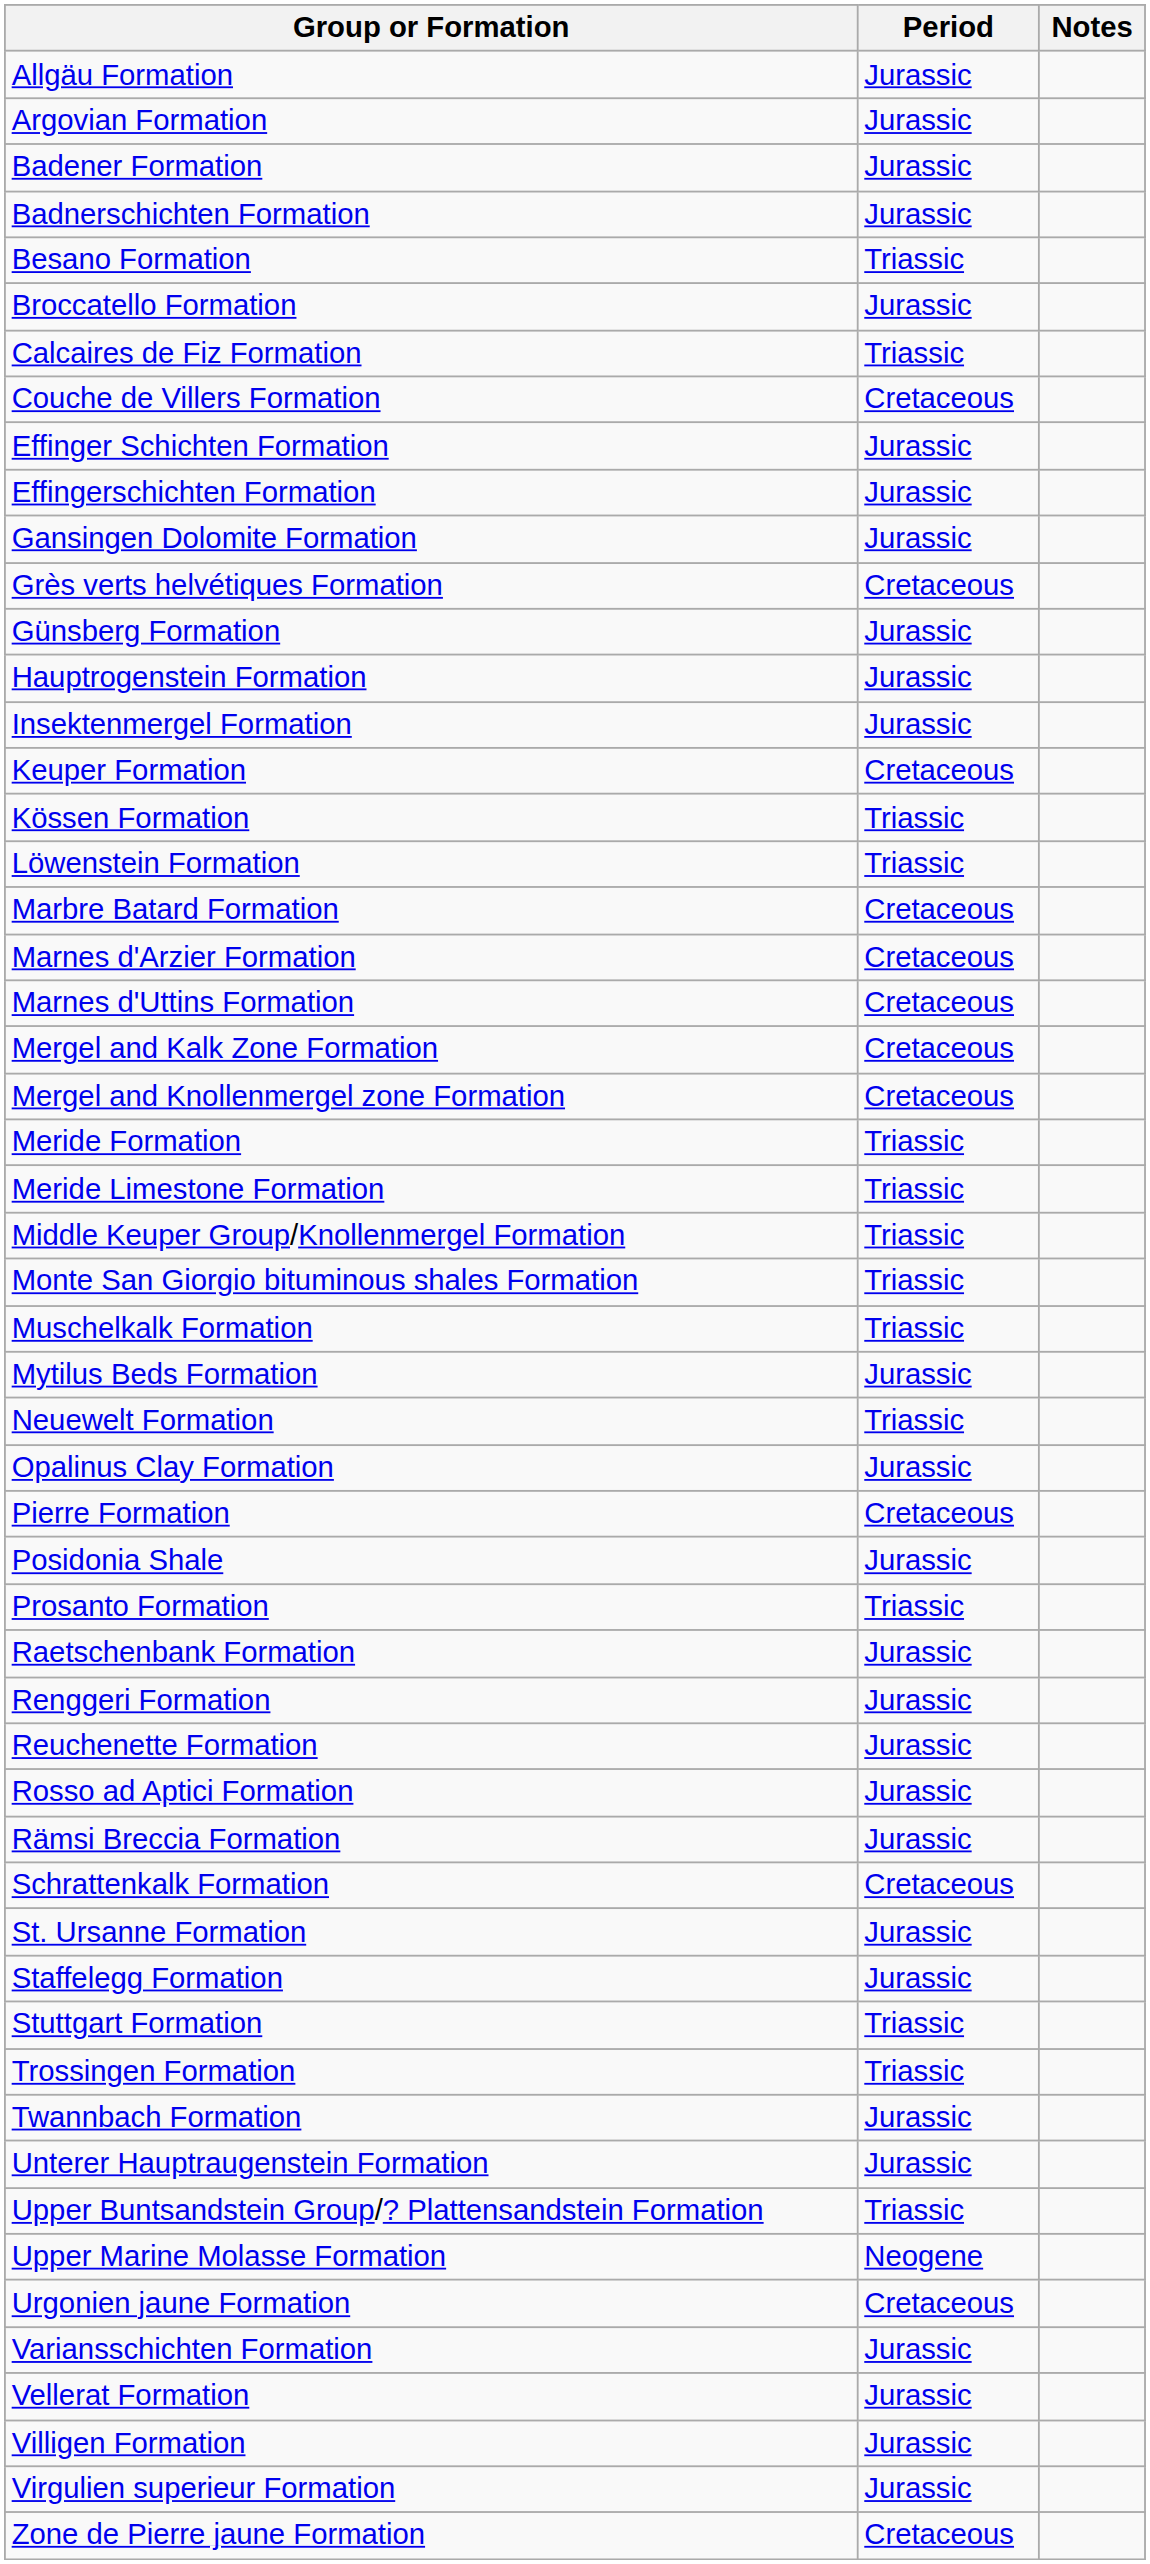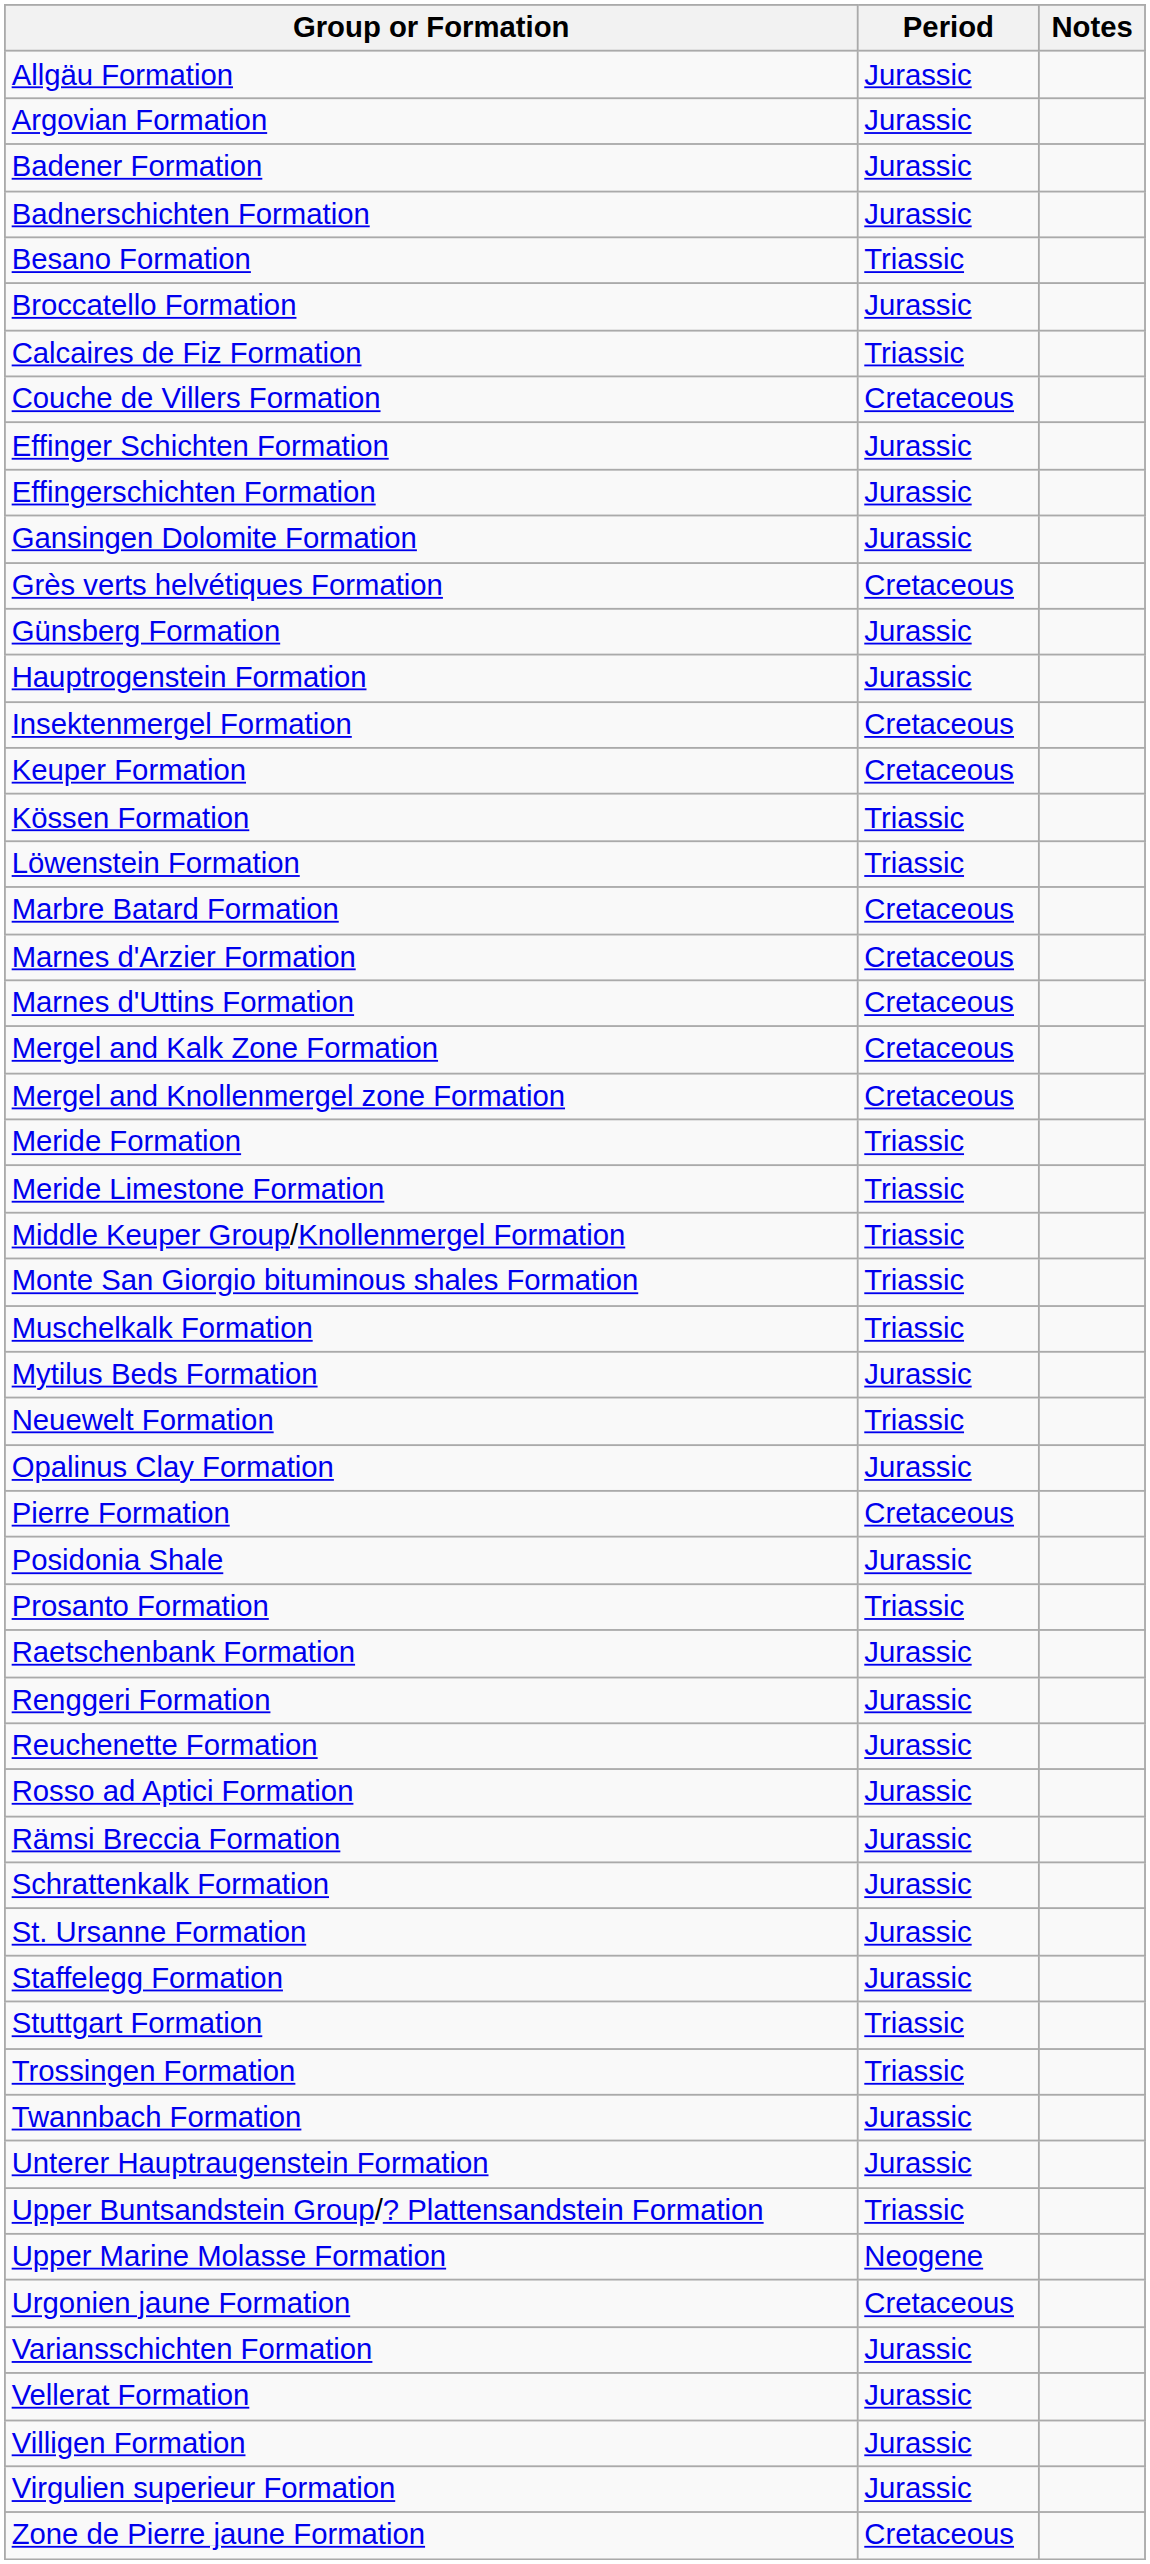 <table class="wikitable sortable" style="width: 100%;">
 <tr>
 <th>Group or Formation</th>
 <th>Period</th>
 <th class="unsortable">Notes</th>
 </tr>
 <tr>
 <td><a href='#'>Allgäu Formation</a></td>
 <td><a href='#'>Jurassic</a></td>
 <td></td>
 </tr>
 <tr>
 <td><a href='#'>Argovian Formation</a></td>
 <td><a href='#'>Jurassic</a></td>
 <td></td>
 </tr>
 <tr>
 <td><a href='#'>Badener Formation</a></td>
 <td><a href='#'>Jurassic</a></td>
 <td></td>
 </tr>
 <tr>
 <td><a href='#'>Badnerschichten Formation</a></td>
 <td><a href='#'>Jurassic</a></td>
 <td></td>
 </tr>
 <tr>
 <td><a href='#'>Besano Formation</a></td>
 <td><a href='#'>Triassic</a></td>
 <td></td>
 </tr>
 <tr>
 <td><a href='#'>Broccatello Formation</a></td>
 <td><a href='#'>Jurassic</a></td>
 <td></td>
 </tr>
 <tr>
 <td><a href='#'>Calcaires de Fiz Formation</a></td>
 <td><a href='#'>Triassic</a></td>
 <td></td>
 </tr>
 <tr>
 <td><a href='#'>Couche de Villers Formation</a></td>
 <td><a href='#'>Cretaceous</a></td>
 <td></td>
 </tr>
 <tr>
 <td><a href='#'>Effinger Schichten Formation</a></td>
 <td><a href='#'>Jurassic</a></td>
 <td></td>
 </tr>
 <tr>
 <td><a href='#'>Effingerschichten Formation</a></td>
 <td><a href='#'>Jurassic</a></td>
 <td></td>
 </tr>
 <tr>
 <td><a href='#'>Gansingen Dolomite Formation</a></td>
 <td><a href='#'>Jurassic</a></td>
 <td></td>
 </tr>
 <tr>
 <td><a href='#'>Grès verts helvétiques Formation</a></td>
 <td><a href='#'>Cretaceous</a></td>
 <td></td>
 </tr>
 <tr>
 <td><a href='#'>Günsberg Formation</a></td>
 <td><a href='#'>Jurassic</a></td>
 <td></td>
 </tr>
 <tr>
 <td><a href='#'>Hauptrogenstein Formation</a></td>
 <td><a href='#'>Jurassic</a></td>
 <td></td>
 </tr>
 <tr>
 <td><a href='#'>Insektenmergel Formation</a></td>
-<td><a href='#'>Jurassic</a></td>
+<td><a href='#'>Cretaceous</a></td>
 <td></td>
 </tr>
 <tr>
 <td><a href='#'>Keuper Formation</a></td>
 <td><a href='#'>Cretaceous</a></td>
 <td></td>
 </tr>
 <tr>
 <td><a href='#'>Kössen Formation</a></td>
 <td><a href='#'>Triassic</a></td>
 <td></td>
 </tr>
 <tr>
 <td><a href='#'>Löwenstein Formation</a></td>
 <td><a href='#'>Triassic</a></td>
 <td></td>
 </tr>
 <tr>
 <td><a href='#'>Marbre Batard Formation</a></td>
 <td><a href='#'>Cretaceous</a></td>
 <td></td>
 </tr>
 <tr>
 <td><a href='#'>Marnes d'Arzier Formation</a></td>
 <td><a href='#'>Cretaceous</a></td>
 <td></td>
 </tr>
 <tr>
 <td><a href='#'>Marnes d'Uttins Formation</a></td>
 <td><a href='#'>Cretaceous</a></td>
 <td></td>
 </tr>
 <tr>
 <td><a href='#'>Mergel and Kalk Zone Formation</a></td>
 <td><a href='#'>Cretaceous</a></td>
 <td></td>
 </tr>
 <tr>
 <td><a href='#'>Mergel and Knollenmergel zone Formation</a></td>
 <td><a href='#'>Cretaceous</a></td>
 <td></td>
 </tr>
 <tr>
 <td><a href='#'>Meride Formation</a></td>
 <td><a href='#'>Triassic</a></td>
 <td></td>
 </tr>
 <tr>
 <td><a href='#'>Meride Limestone Formation</a></td>
 <td><a href='#'>Triassic</a></td>
 <td></td>
 </tr>
 <tr>
 <td><a href='#'>Middle Keuper Group</a>/<a href='#'>Knollenmergel Formation</a></td>
 <td><a href='#'>Triassic</a></td>
 <td></td>
 </tr>
 <tr>
 <td><a href='#'>Monte San Giorgio bituminous shales Formation</a></td>
 <td><a href='#'>Triassic</a></td>
 <td></td>
 </tr>
 <tr>
 <td><a href='#'>Muschelkalk Formation</a></td>
 <td><a href='#'>Triassic</a></td>
 <td></td>
 </tr>
 <tr>
 <td><a href='#'>Mytilus Beds Formation</a></td>
 <td><a href='#'>Jurassic</a></td>
 <td></td>
 </tr>
 <tr>
 <td><a href='#'>Neuewelt Formation</a></td>
 <td><a href='#'>Triassic</a></td>
 <td></td>
 </tr>
 <tr>
 <td><a href='#'>Opalinus Clay Formation</a></td>
 <td><a href='#'>Jurassic</a></td>
 <td></td>
 </tr>
 <tr>
 <td><a href='#'>Pierre Formation</a></td>
 <td><a href='#'>Cretaceous</a></td>
 <td></td>
 </tr>
 <tr>
 <td><a href='#'>Posidonia Shale</a></td>
 <td><a href='#'>Jurassic</a></td>
 <td></td>
 </tr>
 <tr>
 <td><a href='#'>Prosanto Formation</a></td>
 <td><a href='#'>Triassic</a></td>
 <td></td>
 </tr>
 <tr>
 <td><a href='#'>Raetschenbank Formation</a></td>
 <td><a href='#'>Jurassic</a></td>
 <td></td>
 </tr>
 <tr>
 <td><a href='#'>Renggeri Formation</a></td>
 <td><a href='#'>Jurassic</a></td>
 <td></td>
 </tr>
 <tr>
 <td><a href='#'>Reuchenette Formation</a></td>
 <td><a href='#'>Jurassic</a></td>
 <td></td>
 </tr>
 <tr>
 <td><a href='#'>Rosso ad Aptici Formation</a></td>
 <td><a href='#'>Jurassic</a></td>
 <td></td>
 </tr>
 <tr>
 <td><a href='#'>Rämsi Breccia Formation</a></td>
 <td><a href='#'>Jurassic</a></td>
 <td></td>
 </tr>
 <tr>
 <td><a href='#'>Schrattenkalk Formation</a></td>
-<td><a href='#'>Cretaceous</a></td>
+<td><a href='#'>Jurassic</a></td>
 <td></td>
 </tr>
 <tr>
 <td><a href='#'>St. Ursanne Formation</a></td>
 <td><a href='#'>Jurassic</a></td>
 <td></td>
 </tr>
 <tr>
 <td><a href='#'>Staffelegg Formation</a></td>
 <td><a href='#'>Jurassic</a></td>
 <td></td>
 </tr>
 <tr>
 <td><a href='#'>Stuttgart Formation</a></td>
 <td><a href='#'>Triassic</a></td>
 <td></td>
 </tr>
 <tr>
 <td><a href='#'>Trossingen Formation</a></td>
 <td><a href='#'>Triassic</a></td>
 <td></td>
 </tr>
 <tr>
 <td><a href='#'>Twannbach Formation</a></td>
 <td><a href='#'>Jurassic</a></td>
 <td></td>
 </tr>
 <tr>
 <td><a href='#'>Unterer Hauptraugenstein Formation</a></td>
 <td><a href='#'>Jurassic</a></td>
 <td></td>
 </tr>
 <tr>
 <td><a href='#'>Upper Buntsandstein Group</a>/<a href='#'>? Plattensandstein Formation</a></td>
 <td><a href='#'>Triassic</a></td>
 <td></td>
 </tr>
 <tr>
 <td><a href='#'>Upper Marine Molasse Formation</a></td>
 <td><a href='#'>Neogene</a></td>
 <td></td>
 </tr>
 <tr>
 <td><a href='#'>Urgonien jaune Formation</a></td>
 <td><a href='#'>Cretaceous</a></td>
 <td></td>
 </tr>
 <tr>
 <td><a href='#'>Variansschichten Formation</a></td>
 <td><a href='#'>Jurassic</a></td>
 <td></td>
 </tr>
 <tr>
 <td><a href='#'>Vellerat Formation</a></td>
 <td><a href='#'>Jurassic</a></td>
 <td></td>
 </tr>
 <tr>
 <td><a href='#'>Villigen Formation</a></td>
 <td><a href='#'>Jurassic</a></td>
 <td></td>
 </tr>
 <tr>
 <td><a href='#'>Virgulien superieur Formation</a></td>
 <td><a href='#'>Jurassic</a></td>
 <td></td>
 </tr>
 <tr>
 <td><a href='#'>Zone de Pierre jaune Formation</a></td>
 <td><a href='#'>Cretaceous</a></td>
 <td></td>
 </tr>
 <tr>
 </tr>
 </table>
